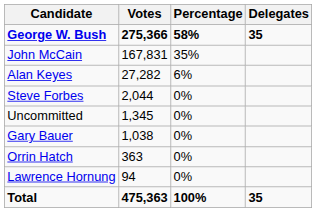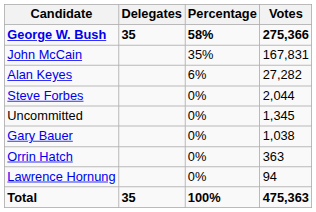 <table class="wikitable">
 <tr>
 <th>Candidate</th>
+<th>Delegates</th>
+<th>Percentage</th>
 <th>Votes</th>
-<th>Percentage</th>
-<th>Delegates</th>
 </tr>
 <tr>
 <td><strong><a href='#'>George W. Bush</a></strong></td>
+<td><strong>35</strong></td>
+<td><strong>58%	</strong></td>
 <td><strong>275,366 </strong></td>
-<td><strong>58%	</strong></td>
-<td><strong>35</strong></td>
 </tr>
 <tr>
 <td><a href='#'>John McCain</a></td>
+<td></td>
+<td>35%</td>
 <td>167,831</td>
-<td>35%</td>
-<td></td>
 </tr>
 <tr>
 <td><a href='#'>Alan Keyes</a></td>
+<td></td>
+<td>6%</td>
 <td>27,282</td>
-<td>6%</td>
-<td></td>
 </tr>
 <tr>
 <td><a href='#'>Steve Forbes</a></td>
+<td></td>
+<td>0%</td>
 <td>2,044</td>
-<td>0%</td>
-<td></td>
 </tr>
 <tr>
 <td>Uncommitted</td>
+<td></td>
+<td>0%</td>
 <td>1,345</td>
-<td>0%</td>
-<td></td>
 </tr>
 <tr>
 <td><a href='#'>Gary Bauer</a></td>
+<td></td>
+<td>0%</td>
 <td>1,038</td>
-<td>0%</td>
-<td></td>
 </tr>
 <tr>
 <td><a href='#'>Orrin Hatch</a></td>
+<td></td>
+<td>0%</td>
 <td>363</td>
-<td>0%</td>
-<td></td>
 </tr>
 <tr>
 <td><a href='#'>Lawrence Hornung</a></td>
+<td></td>
+<td>0%</td>
 <td>94</td>
-<td>0%</td>
-<td></td>
 </tr>
 <tr>
 <td><strong>Total</strong></td>
+<td><strong>35</strong></td>
+<td><strong>100%</strong></td>
 <td><strong>475,363</strong></td>
-<td><strong>100%</strong></td>
-<td><strong>35</strong></td>
 </tr>
 </table>
